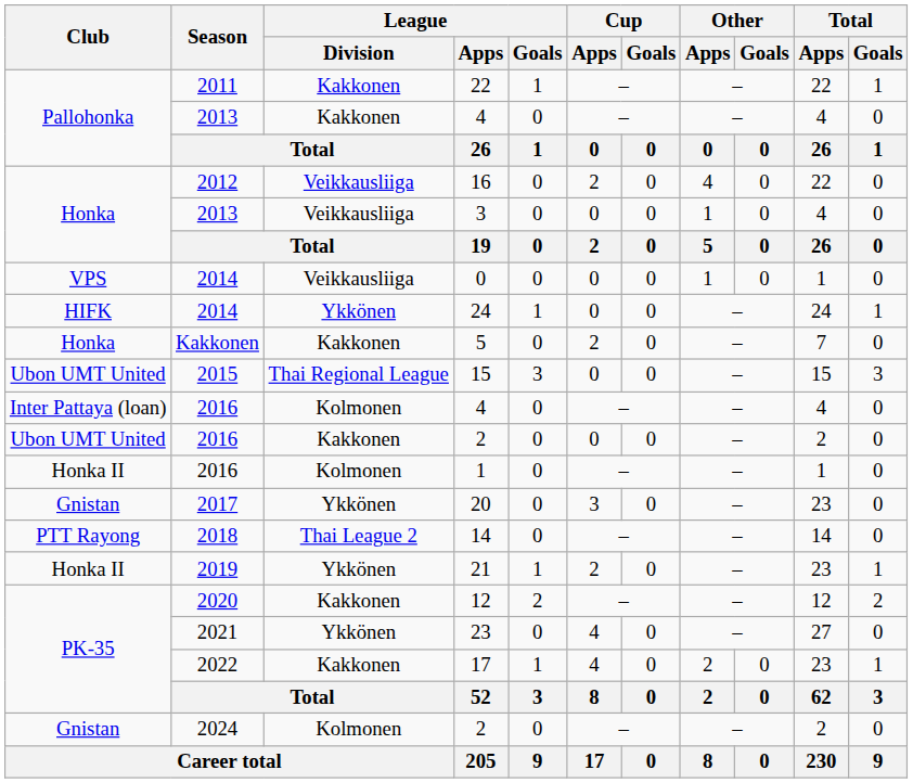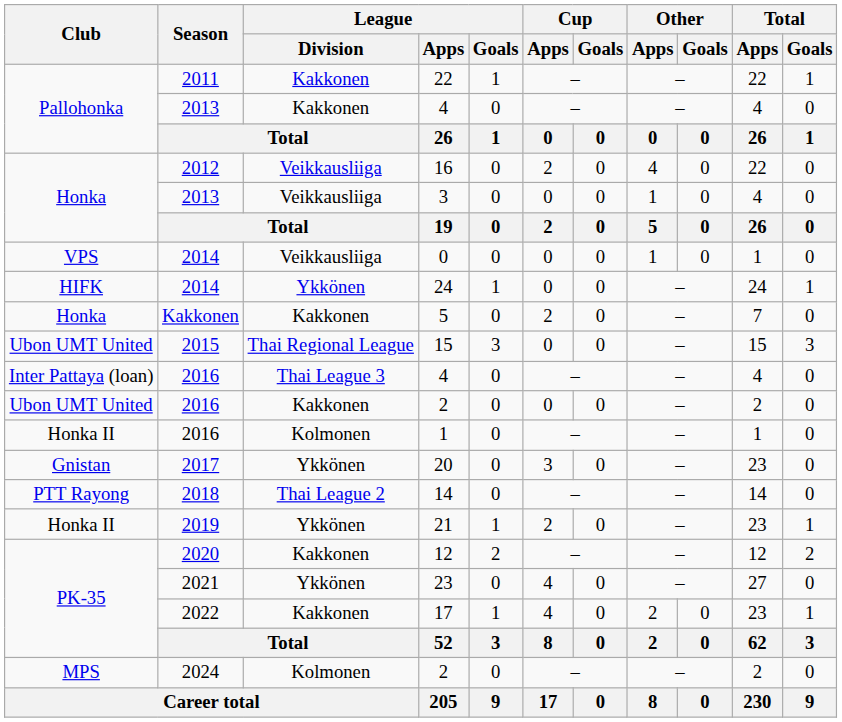 <table class="wikitable" style="text-align:center">
 <tr>
 <th rowspan="2">Club</th>
 <th rowspan="2">Season</th>
 <th colspan="3">League</th>
 <th colspan="2">Cup</th>
 <th colspan="2">Other</th>
 <th colspan="2">Total</th>
 </tr>
 <tr>
 <th>Division</th>
 <th>Apps</th>
 <th>Goals</th>
 <th>Apps</th>
 <th>Goals</th>
 <th>Apps</th>
 <th>Goals</th>
 <th>Apps</th>
 <th>Goals</th>
 </tr>
 <tr>
 <td rowspan="3"><a href='#'>Pallohonka</a></td>
 <td><a href='#'>2011</a></td>
 <td><a href='#'>Kakkonen</a></td>
 <td>22</td>
 <td>1</td>
 <td colspan="2">–</td>
 <td colspan="2">–</td>
 <td>22</td>
 <td>1</td>
 </tr>
 <tr>
 <td><a href='#'>2013</a></td>
 <td>Kakkonen</td>
 <td>4</td>
 <td>0</td>
 <td colspan="2">–</td>
 <td colspan="2">–</td>
 <td>4</td>
 <td>0</td>
 </tr>
 <tr>
 <th colspan="2">Total</th>
 <th>26</th>
 <th>1</th>
 <th>0</th>
 <th>0</th>
 <th>0</th>
 <th>0</th>
 <th>26</th>
 <th>1</th>
 </tr>
 <tr>
 <td rowspan="3"><a href='#'>Honka</a></td>
 <td><a href='#'>2012</a></td>
 <td><a href='#'>Veikkausliiga</a></td>
 <td>16</td>
 <td>0</td>
 <td>2</td>
 <td>0</td>
 <td>4</td>
 <td>0</td>
 <td>22</td>
 <td>0</td>
 </tr>
 <tr>
 <td><a href='#'>2013</a></td>
 <td>Veikkausliiga</td>
 <td>3</td>
 <td>0</td>
 <td>0</td>
 <td>0</td>
 <td>1</td>
 <td>0</td>
 <td>4</td>
 <td>0</td>
 </tr>
 <tr>
 <th colspan="2">Total</th>
 <th>19</th>
 <th>0</th>
 <th>2</th>
 <th>0</th>
 <th>5</th>
 <th>0</th>
 <th>26</th>
 <th>0</th>
 </tr>
 <tr>
 <td><a href='#'>VPS</a></td>
 <td><a href='#'>2014</a></td>
 <td>Veikkausliiga</td>
 <td>0</td>
 <td>0</td>
 <td>0</td>
 <td>0</td>
 <td>1</td>
 <td>0</td>
 <td>1</td>
 <td>0</td>
 </tr>
 <tr>
 <td><a href='#'>HIFK</a></td>
 <td><a href='#'>2014</a></td>
 <td><a href='#'>Ykkönen</a></td>
 <td>24</td>
 <td>1</td>
 <td>0</td>
 <td>0</td>
 <td colspan="2">–</td>
 <td>24</td>
 <td>1</td>
 </tr>
 <tr>
 <td><a href='#'>Honka</a></td>
 <td><a href='#'>Kakkonen</a></td>
 <td>Kakkonen</td>
 <td>5</td>
 <td>0</td>
 <td>2</td>
 <td>0</td>
 <td colspan="2">–</td>
 <td>7</td>
 <td>0</td>
 </tr>
 <tr>
 <td><a href='#'>Ubon UMT United</a></td>
 <td><a href='#'>2015</a></td>
 <td><a href='#'>Thai Regional League</a></td>
 <td>15</td>
 <td>3</td>
 <td>0</td>
 <td>0</td>
 <td colspan="2">–</td>
 <td>15</td>
 <td>3</td>
 </tr>
 <tr>
 <td><a href='#'>Inter Pattaya</a> (loan)</td>
 <td><a href='#'>2016</a></td>
-<td>Kolmonen</td>
+<td><a href='#'>Thai League 3</a></td>
 <td>4</td>
 <td>0</td>
 <td colspan="2">–</td>
 <td colspan="2">–</td>
 <td>4</td>
 <td>0</td>
 </tr>
 <tr>
 <td><a href='#'>Ubon UMT United</a></td>
 <td><a href='#'>2016</a></td>
 <td>Kakkonen</td>
 <td>2</td>
 <td>0</td>
 <td>0</td>
 <td>0</td>
 <td colspan="2">–</td>
 <td>2</td>
 <td>0</td>
 </tr>
 <tr>
 <td>Honka II</td>
 <td>2016</td>
 <td>Kolmonen</td>
 <td>1</td>
 <td>0</td>
 <td colspan="2">–</td>
 <td colspan="2">–</td>
 <td>1</td>
 <td>0</td>
 </tr>
 <tr>
 <td><a href='#'>Gnistan</a></td>
 <td><a href='#'>2017</a></td>
 <td>Ykkönen</td>
 <td>20</td>
 <td>0</td>
 <td>3</td>
 <td>0</td>
 <td colspan="2">–</td>
 <td>23</td>
 <td>0</td>
 </tr>
 <tr>
 <td><a href='#'>PTT Rayong</a></td>
 <td><a href='#'>2018</a></td>
 <td><a href='#'>Thai League 2</a></td>
 <td>14</td>
 <td>0</td>
 <td colspan="2">–</td>
 <td colspan="2">–</td>
 <td>14</td>
 <td>0</td>
 </tr>
 <tr>
 <td>Honka II</td>
 <td><a href='#'>2019</a></td>
 <td>Ykkönen</td>
 <td>21</td>
 <td>1</td>
 <td>2</td>
 <td>0</td>
 <td colspan="2">–</td>
 <td>23</td>
 <td>1</td>
 </tr>
 <tr>
 <td rowspan="4"><a href='#'>PK-35</a></td>
 <td><a href='#'>2020</a></td>
 <td>Kakkonen</td>
 <td>12</td>
 <td>2</td>
 <td colspan="2">–</td>
 <td colspan="2">–</td>
 <td>12</td>
 <td>2</td>
 </tr>
 <tr>
 <td>2021</td>
 <td>Ykkönen</td>
 <td>23</td>
 <td>0</td>
 <td>4</td>
 <td>0</td>
 <td colspan="2">–</td>
 <td>27</td>
 <td>0</td>
 </tr>
 <tr>
 <td>2022</td>
 <td>Kakkonen</td>
 <td>17</td>
 <td>1</td>
 <td>4</td>
 <td>0</td>
 <td>2</td>
 <td>0</td>
 <td>23</td>
 <td>1</td>
 </tr>
 <tr>
 <th colspan="2">Total</th>
 <th>52</th>
 <th>3</th>
 <th>8</th>
 <th>0</th>
 <th>2</th>
 <th>0</th>
 <th>62</th>
 <th>3</th>
 </tr>
 <tr>
-<td><a href='#'>Gnistan</a></td>
+<td><a href='#'>MPS</a></td>
 <td>2024</td>
 <td>Kolmonen</td>
 <td>2</td>
 <td>0</td>
 <td colspan="2">–</td>
 <td colspan="2">–</td>
 <td>2</td>
 <td>0</td>
 </tr>
 <tr>
 <th colspan="3">Career total</th>
 <th>205</th>
 <th>9</th>
 <th>17</th>
 <th>0</th>
 <th>8</th>
 <th>0</th>
 <th>230</th>
 <th>9</th>
 </tr>
 </table>
